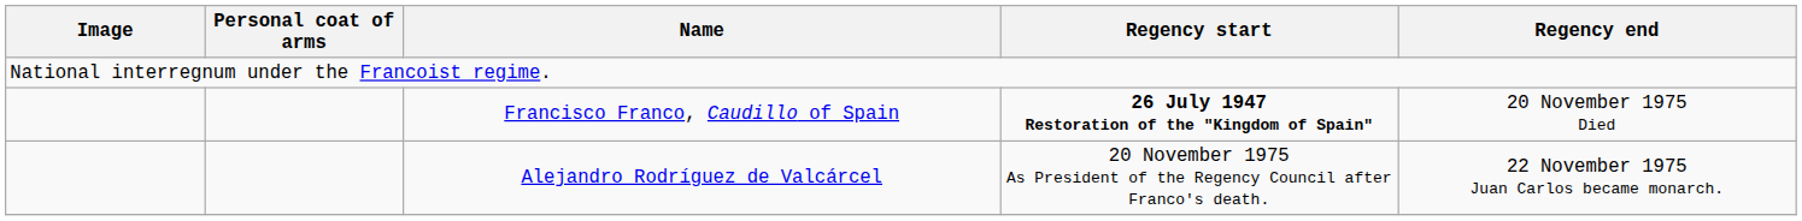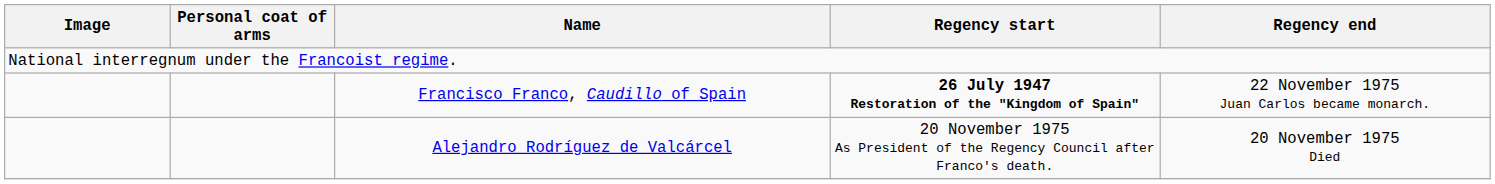 <table width=98% class="wikitable">
 <tr>
 <th width=10%>Image</th>
 <th width=10%>Personal coat of arms</th>
 <th width=30%>Name</th>
 <th width=20%>Regency start</th>
 <th width=20%>Regency end</th>
 </tr>
 <tr>
 <td colspan=5>National interregnum under the <a href='#'>Francoist regime</a>.</td>
 </tr>
 <tr>
 <td align="center"></td>
 <td align="center"></td>
 <td align="center"><a href='#'>Francisco Franco</a>, <a href='#'><em>Caudillo</em> of Spain</a></td>
 <td align="center"><strong>26 July 1947<br><small>Restoration of the "Kingdom of Spain"</small></strong></td>
-<td align="center">20 November 1975<br><small>Died</small></td>
+<td align="center">22 November 1975<br><small>Juan Carlos became monarch.</small></td>
 </tr>
 <tr>
 <td align="center"></td>
 <td align="center"></td>
 <td align="center"><a href='#'>Alejandro Rodríguez de Valcárcel</a></td>
 <td align="center">20 November 1975<br><small>As President of the Regency Council after Franco's death.</small></td>
-<td align="center">22 November 1975<br><small>Juan Carlos became monarch.</small></td>
+<td align="center">20 November 1975<br><small>Died</small></td>
 </tr>
 <tr>
 </tr>
 </table>
